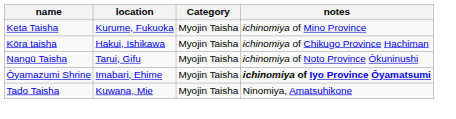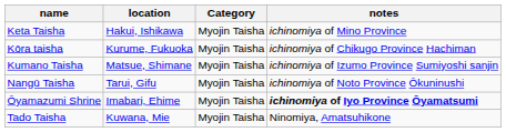 <table class="wikitable">
 <tr>
 <th>name</th>
 <th>location</th>
 <th>Category</th>
 <th>notes</th>
 </tr>
 <tr>
 <td><a href='#'>Keta Taisha</a></td>
-<td><a href='#'>Kurume, Fukuoka</a></td>
+<td><a href='#'>Hakui, Ishikawa</a></td>
 <td>Myojin Taisha</td>
 <td><em>ichinomiya</em> of <a href='#'>Mino Province</a></td>
 </tr>
 <tr>
 <td><a href='#'>Kōra taisha</a></td>
-<td><a href='#'>Hakui, Ishikawa</a></td>
+<td><a href='#'>Kurume, Fukuoka</a></td>
 <td>Myojin Taisha</td>
 <td><em>ichinomiya</em> of <a href='#'>Chikugo Province</a> <a href='#'>Hachiman</a></td>
+</tr>
+<tr>
+<td><a href='#'>Kumano Taisha</a></td>
+<td><a href='#'>Matsue, Shimane</a></td>
+<td>Myojin Taisha</td>
+<td><em>ichinomiya</em> of <a href='#'>Izumo Province</a> <a href='#'>Sumiyoshi sanjin</a></td>
 </tr>
 <tr>
 <td><a href='#'>Nangū Taisha</a></td>
 <td><a href='#'>Tarui, Gifu</a></td>
 <td>Myojin Taisha</td>
 <td><em>ichinomiya</em> of <a href='#'>Noto Province</a> <a href='#'>Ōkuninushi</a></td>
 </tr>
 <tr>
 <td><a href='#'>Ōyamazumi Shrine</a></td>
 <td><a href='#'>Imabari, Ehime</a></td>
 <td>Myojin Taisha</td>
 <td><strong><em>ichinomiya</em> of <a href='#'>Iyo Province</a> <a href='#'>Ōyamatsumi</a></strong></td>
 </tr>
 <tr>
 <td><a href='#'>Tado Taisha</a></td>
 <td><a href='#'>Kuwana, Mie</a></td>
 <td>Myojin Taisha</td>
 <td>Ninomiya, <a href='#'>Amatsuhikone</a></td>
 </tr>
 </table>
